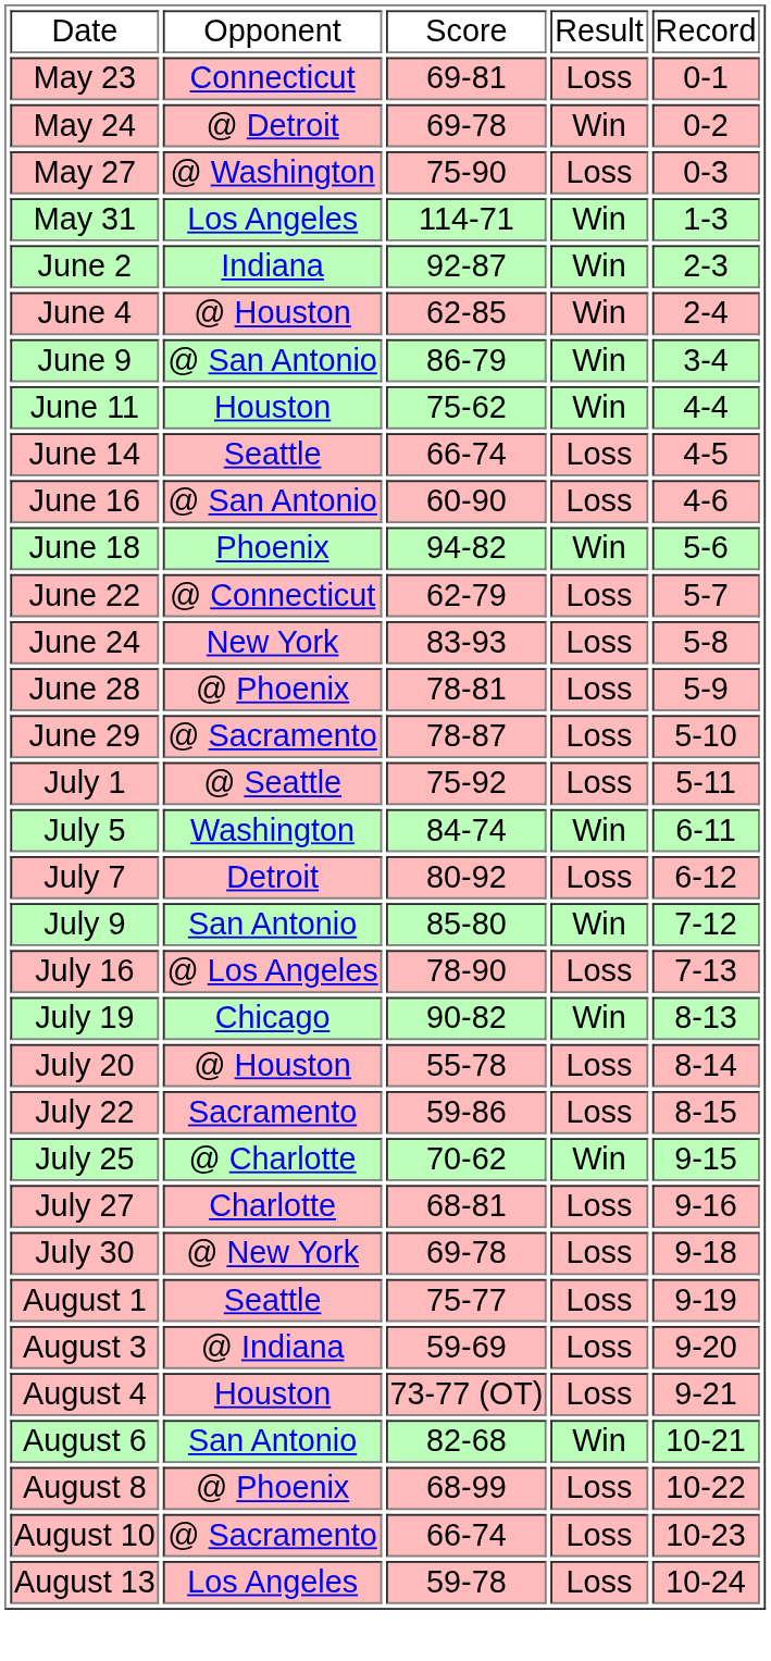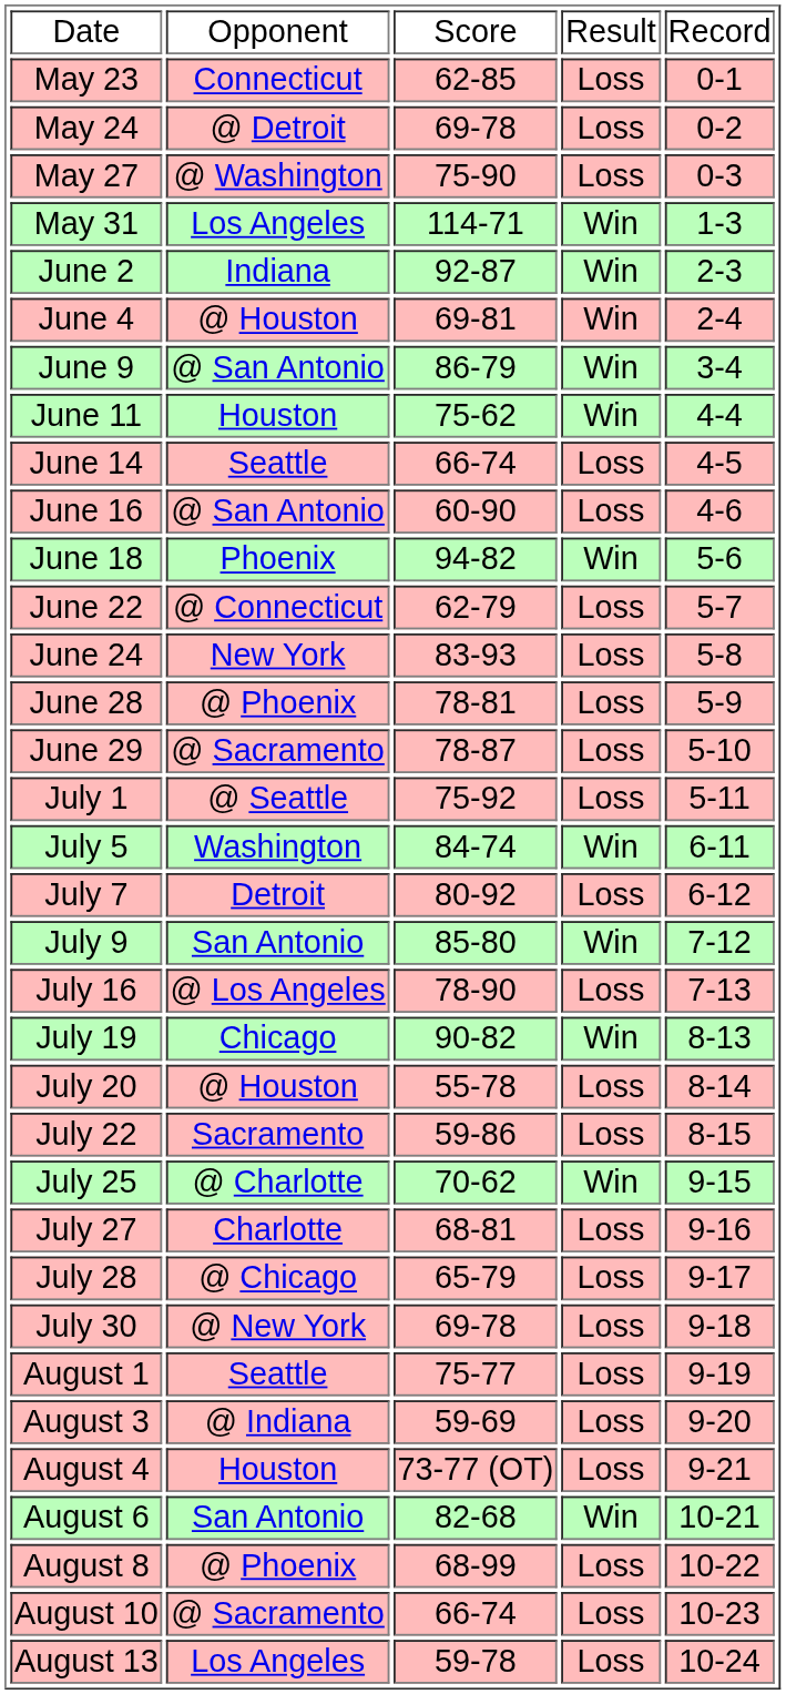 <table border="1" cellpadding="1">
 <tr align="center">
 <td>Date</td>
 <td>Opponent</td>
 <td>Score</td>
 <td>Result</td>
 <td>Record</td>
 </tr>
 <tr align="center" bgcolor="ffbbbb">
 <td>May 23</td>
 <td><a href='#'>Connecticut</a></td>
-<td>69-81</td>
+<td>62-85</td>
 <td>Loss</td>
 <td>0-1</td>
 </tr>
 <tr align="center" bgcolor="ffbbbb">
 <td>May 24</td>
 <td>@ <a href='#'>Detroit</a></td>
 <td>69-78</td>
-<td>Win</td>
+<td>Loss</td>
 <td>0-2</td>
 </tr>
 <tr align="center" bgcolor="ffbbbb">
 <td>May 27</td>
 <td>@ <a href='#'>Washington</a></td>
 <td>75-90</td>
 <td>Loss</td>
 <td>0-3</td>
 </tr>
 <tr align="center" bgcolor="bbffbb">
 <td>May 31</td>
 <td><a href='#'>Los Angeles</a></td>
 <td>114-71</td>
 <td>Win</td>
 <td>1-3</td>
 </tr>
 <tr align="center" bgcolor="bbffbb">
 <td>June 2</td>
 <td><a href='#'>Indiana</a></td>
 <td>92-87</td>
 <td>Win</td>
 <td>2-3</td>
 </tr>
 <tr align="center" bgcolor="ffbbbb">
 <td>June 4</td>
 <td>@ <a href='#'>Houston</a></td>
-<td>62-85</td>
+<td>69-81</td>
 <td>Win</td>
 <td>2-4</td>
 </tr>
 <tr align="center" bgcolor="bbffbb">
 <td>June 9</td>
 <td>@ <a href='#'>San Antonio</a></td>
 <td>86-79</td>
 <td>Win</td>
 <td>3-4</td>
 </tr>
 <tr align="center" bgcolor="bbffbb">
 <td>June 11</td>
 <td><a href='#'>Houston</a></td>
 <td>75-62</td>
 <td>Win</td>
 <td>4-4</td>
 </tr>
 <tr align="center" bgcolor="ffbbbb">
 <td>June 14</td>
 <td><a href='#'>Seattle</a></td>
 <td>66-74</td>
 <td>Loss</td>
 <td>4-5</td>
 </tr>
 <tr align="center" bgcolor="ffbbbb">
 <td>June 16</td>
 <td>@ <a href='#'>San Antonio</a></td>
 <td>60-90</td>
 <td>Loss</td>
 <td>4-6</td>
 </tr>
 <tr align="center" bgcolor="bbffbb">
 <td>June 18</td>
 <td><a href='#'>Phoenix</a></td>
 <td>94-82</td>
 <td>Win</td>
 <td>5-6</td>
 </tr>
 <tr align="center" bgcolor="ffbbbb">
 <td>June 22</td>
 <td>@ <a href='#'>Connecticut</a></td>
 <td>62-79</td>
 <td>Loss</td>
 <td>5-7</td>
 </tr>
 <tr align="center" bgcolor="ffbbbb">
 <td>June 24</td>
 <td><a href='#'>New York</a></td>
 <td>83-93</td>
 <td>Loss</td>
 <td>5-8</td>
 </tr>
 <tr align="center" bgcolor="ffbbbb">
 <td>June 28</td>
 <td>@ <a href='#'>Phoenix</a></td>
 <td>78-81</td>
 <td>Loss</td>
 <td>5-9</td>
 </tr>
 <tr align="center" bgcolor="ffbbbb">
 <td>June 29</td>
 <td>@ <a href='#'>Sacramento</a></td>
 <td>78-87</td>
 <td>Loss</td>
 <td>5-10</td>
 </tr>
 <tr align="center" bgcolor="ffbbbb">
 <td>July 1</td>
 <td>@ <a href='#'>Seattle</a></td>
 <td>75-92</td>
 <td>Loss</td>
 <td>5-11</td>
 </tr>
 <tr align="center" bgcolor="bbffbb">
 <td>July 5</td>
 <td><a href='#'>Washington</a></td>
 <td>84-74</td>
 <td>Win</td>
 <td>6-11</td>
 </tr>
 <tr align="center" bgcolor="ffbbbb">
 <td>July 7</td>
 <td><a href='#'>Detroit</a></td>
 <td>80-92</td>
 <td>Loss</td>
 <td>6-12</td>
 </tr>
 <tr align="center" bgcolor="bbffbb">
 <td>July 9</td>
 <td><a href='#'>San Antonio</a></td>
 <td>85-80</td>
 <td>Win</td>
 <td>7-12</td>
 </tr>
 <tr align="center" bgcolor="ffbbbb">
 <td>July 16</td>
 <td>@ <a href='#'>Los Angeles</a></td>
 <td>78-90</td>
 <td>Loss</td>
 <td>7-13</td>
 </tr>
 <tr align="center" bgcolor="bbffbb">
 <td>July 19</td>
 <td><a href='#'>Chicago</a></td>
 <td>90-82</td>
 <td>Win</td>
 <td>8-13</td>
 </tr>
 <tr align="center" bgcolor="ffbbbb">
 <td>July 20</td>
 <td>@ <a href='#'>Houston</a></td>
 <td>55-78</td>
 <td>Loss</td>
 <td>8-14</td>
 </tr>
 <tr align="center" bgcolor="ffbbbb">
 <td>July 22</td>
 <td><a href='#'>Sacramento</a></td>
 <td>59-86</td>
 <td>Loss</td>
 <td>8-15</td>
 </tr>
 <tr align="center" bgcolor="bbffbb">
 <td>July 25</td>
 <td>@ <a href='#'>Charlotte</a></td>
 <td>70-62</td>
 <td>Win</td>
 <td>9-15</td>
 </tr>
 <tr align="center" bgcolor="ffbbbb">
 <td>July 27</td>
 <td><a href='#'>Charlotte</a></td>
 <td>68-81</td>
 <td>Loss</td>
 <td>9-16</td>
 </tr>
 <tr align="center" bgcolor="ffbbbb">
+<td>July 28</td>
+<td>@ <a href='#'>Chicago</a></td>
+<td>65-79</td>
+<td>Loss</td>
+<td>9-17</td>
+</tr>
+<tr align="center" bgcolor="ffbbbb">
 <td>July 30</td>
 <td>@ <a href='#'>New York</a></td>
 <td>69-78</td>
 <td>Loss</td>
 <td>9-18</td>
 </tr>
 <tr align="center" bgcolor="ffbbbb">
 <td>August 1</td>
 <td><a href='#'>Seattle</a></td>
 <td>75-77</td>
 <td>Loss</td>
 <td>9-19</td>
 </tr>
 <tr align="center" bgcolor="ffbbbb">
 <td>August 3</td>
 <td>@ <a href='#'>Indiana</a></td>
 <td>59-69</td>
 <td>Loss</td>
 <td>9-20</td>
 </tr>
 <tr align="center" bgcolor="ffbbbb">
 <td>August 4</td>
 <td><a href='#'>Houston</a></td>
 <td>73-77 (OT)</td>
 <td>Loss</td>
 <td>9-21</td>
 </tr>
 <tr align="center" bgcolor="bbffbb">
 <td>August 6</td>
 <td><a href='#'>San Antonio</a></td>
 <td>82-68</td>
 <td>Win</td>
 <td>10-21</td>
 </tr>
 <tr align="center" bgcolor="ffbbbb">
 <td>August 8</td>
 <td>@ <a href='#'>Phoenix</a></td>
 <td>68-99</td>
 <td>Loss</td>
 <td>10-22</td>
 </tr>
 <tr align="center" bgcolor="ffbbbb">
 <td>August 10</td>
 <td>@ <a href='#'>Sacramento</a></td>
 <td>66-74</td>
 <td>Loss</td>
 <td>10-23</td>
 </tr>
 <tr align="center" bgcolor="ffbbbb">
 <td>August 13</td>
 <td><a href='#'>Los Angeles</a></td>
 <td>59-78</td>
 <td>Loss</td>
 <td>10-24</td>
 </tr>
 </table>
